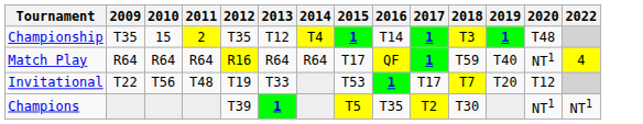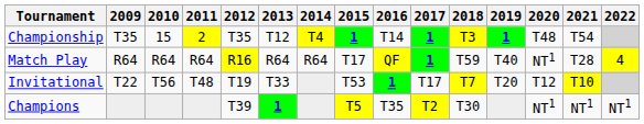 <table class="wikitable" style="text-align:center;">
 <tr>
 <th>Tournament</th>
 <th>2009</th>
 <th>2010</th>
 <th>2011</th>
 <th>2012</th>
 <th>2013</th>
 <th>2014</th>
 <th>2015</th>
 <th>2016</th>
 <th>2017</th>
 <th>2018</th>
 <th>2019</th>
 <th>2020</th>
+<th>2021</th>
 <th>2022</th>
 </tr>
 <tr>
 <td align="left"><a href='#'>Championship</a></td>
 <td>T35</td>
 <td>15</td>
 <td style="background:yellow;">2</td>
 <td>T35</td>
 <td>T12</td>
 <td style="background:yellow;">T4</td>
 <td style="background:lime;"><strong><a href='#'>1</a></strong></td>
 <td>T14</td>
 <td style="background:lime;"><strong><a href='#'>1</a></strong></td>
 <td style="background:yellow;">T3</td>
 <td style="background:lime;"><strong><a href='#'>1</a></strong></td>
 <td>T48</td>
+<td>T54</td>
 <td colspan=1 style="background:#D3D3D3;"></td>
 </tr>
 <tr>
 <td align="left"><a href='#'>Match Play</a></td>
 <td>R64</td>
 <td>R64</td>
 <td>R64</td>
 <td style="background:yellow;">R16</td>
 <td>R64</td>
 <td>R64</td>
 <td>T17</td>
 <td style="background:yellow;">QF</td>
 <td style="background:lime;"><strong><a href='#'>1</a></strong></td>
 <td>T59</td>
 <td>T40</td>
 <td>NT<sup>1</sup></td>
+<td>T28</td>
 <td style="background:yellow;">4</td>
 </tr>
 <tr>
 <td align="left"><a href='#'>Invitational</a></td>
 <td>T22</td>
 <td>T56</td>
 <td>T48</td>
 <td>T19</td>
 <td>T33</td>
 <td style="background:#eeeeee;"></td>
 <td>T53</td>
 <td style="background:lime;"><strong><a href='#'>1</a></strong></td>
 <td>T17</td>
 <td style="background:yellow;">T7</td>
 <td>T20</td>
 <td>T12</td>
+<td style="background:yellow;">T10</td>
 <td colspan=1 style="background:#D3D3D3;"></td>
 </tr>
 <tr>
 <td align="left"><a href='#'>Champions</a></td>
 <td style="background:#eeeeee;"></td>
 <td style="background:#eeeeee;"></td>
 <td style="background:#eeeeee;"></td>
 <td>T39</td>
 <td style="background:lime;"><strong><a href='#'>1</a></strong></td>
 <td style="background:#eeeeee;"></td>
 <td style="background:yellow;">T5</td>
 <td>T35</td>
 <td style="background:yellow;">T2</td>
 <td>T30</td>
 <td style="background:#eeeeee;"></td>
 <td>NT<sup>1</sup></td>
 <td>NT<sup>1</sup></td>
+<td>NT<sup>1</sup></td>
 </tr>
 </table>
